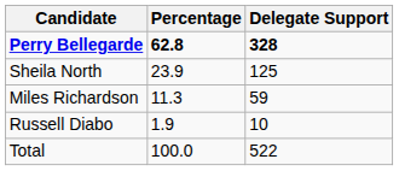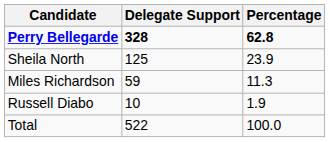 <table class="wikitable">
 <tr>
 <th>Candidate</th>
+<th>Delegate Support</th>
 <th>Percentage</th>
-<th>Delegate Support</th>
 </tr>
 <tr>
 <td><strong><a href='#'>Perry Bellegarde</a></strong></td>
+<td><strong>328</strong></td>
 <td><strong>62.8</strong></td>
-<td><strong>328</strong></td>
 </tr>
 <tr>
 <td>Sheila North</td>
+<td>125</td>
 <td>23.9</td>
-<td>125</td>
 </tr>
 <tr>
 <td>Miles Richardson</td>
+<td>59</td>
 <td>11.3</td>
-<td>59</td>
 </tr>
 <tr>
 <td>Russell Diabo</td>
+<td>10</td>
 <td>1.9</td>
-<td>10</td>
 </tr>
 <tr>
 <td>Total</td>
+<td>522</td>
 <td>100.0</td>
-<td>522</td>
 </tr>
 </table>
